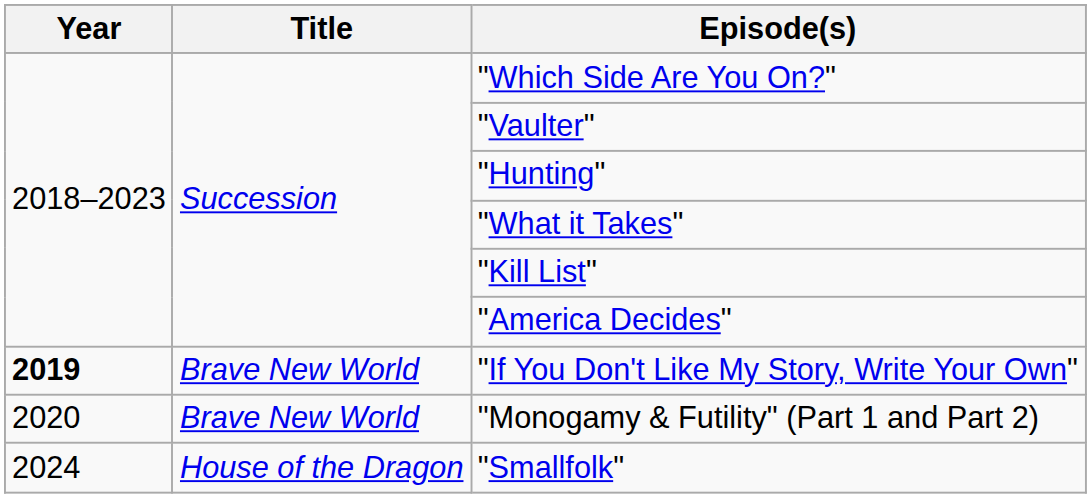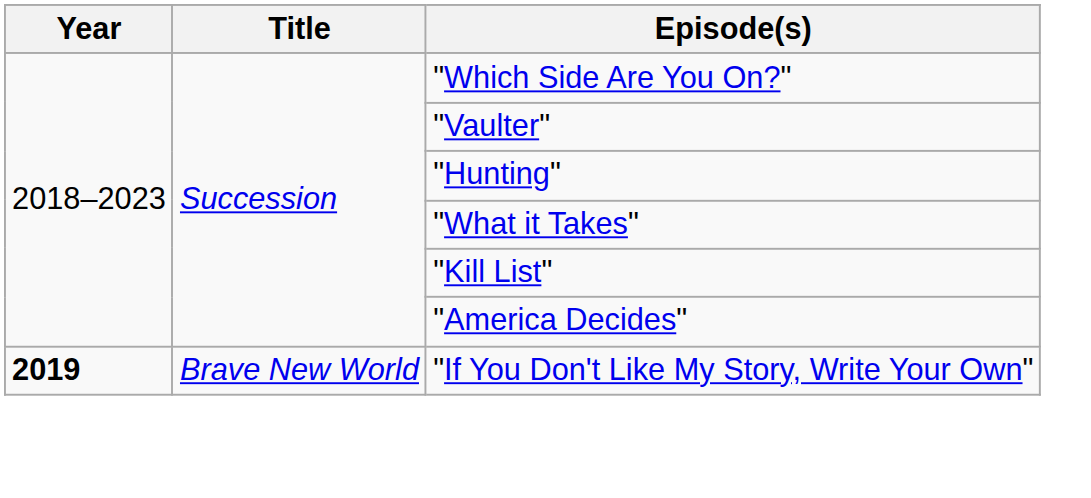 <table class="wikitable">
 <tr>
 <th>Year</th>
 <th>Title</th>
 <th>Episode(s)</th>
 </tr>
 <tr>
 <td rowspan=6>2018–2023</td>
 <td rowspan=6><em><a href='#'>Succession</a></em></td>
 <td>"<a href='#'>Which Side Are You On?</a>"</td>
 </tr>
 <tr>
 <td>"<a href='#'>Vaulter</a>"</td>
 </tr>
 <tr>
 <td>"<a href='#'>Hunting</a>"</td>
 </tr>
 <tr>
 <td>"<a href='#'>What it Takes</a>"</td>
 </tr>
 <tr>
 <td>"<a href='#'>Kill List</a>"</td>
 </tr>
 <tr>
 <td>"<a href='#'>America Decides</a>"</td>
 </tr>
 <tr>
 <td><strong>2019</strong></td>
 <td><em><a href='#'>Brave New World</a></em></td>
 <td>"<a href='#'>If You Don't Like My Story, Write Your Own</a>"</td>
 </tr>
-<tr>
-<td>2020</td>
-<td><em><a href='#'>Brave New World</a></em></td>
-<td>"Monogamy & Futility" (Part 1 and Part 2)</td>
-</tr>
-<tr>
-<td>2024</td>
-<td><em><a href='#'>House of the Dragon</a></em></td>
-<td>"<a href='#'>Smallfolk</a>"</td>
-</tr>
 </table>
